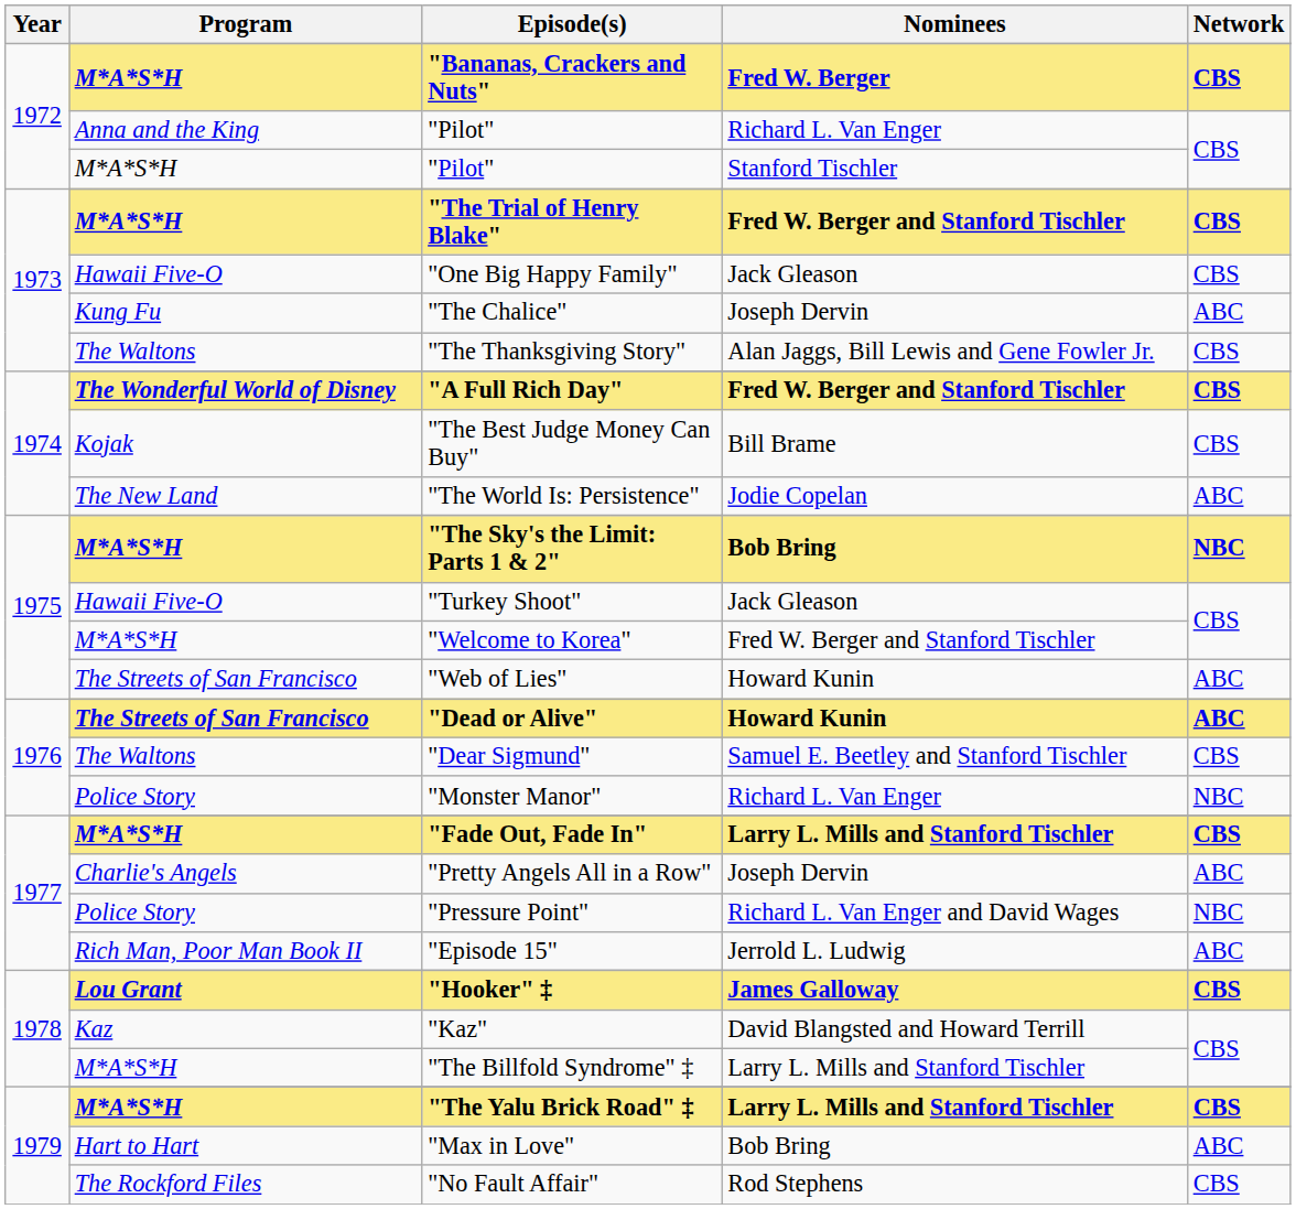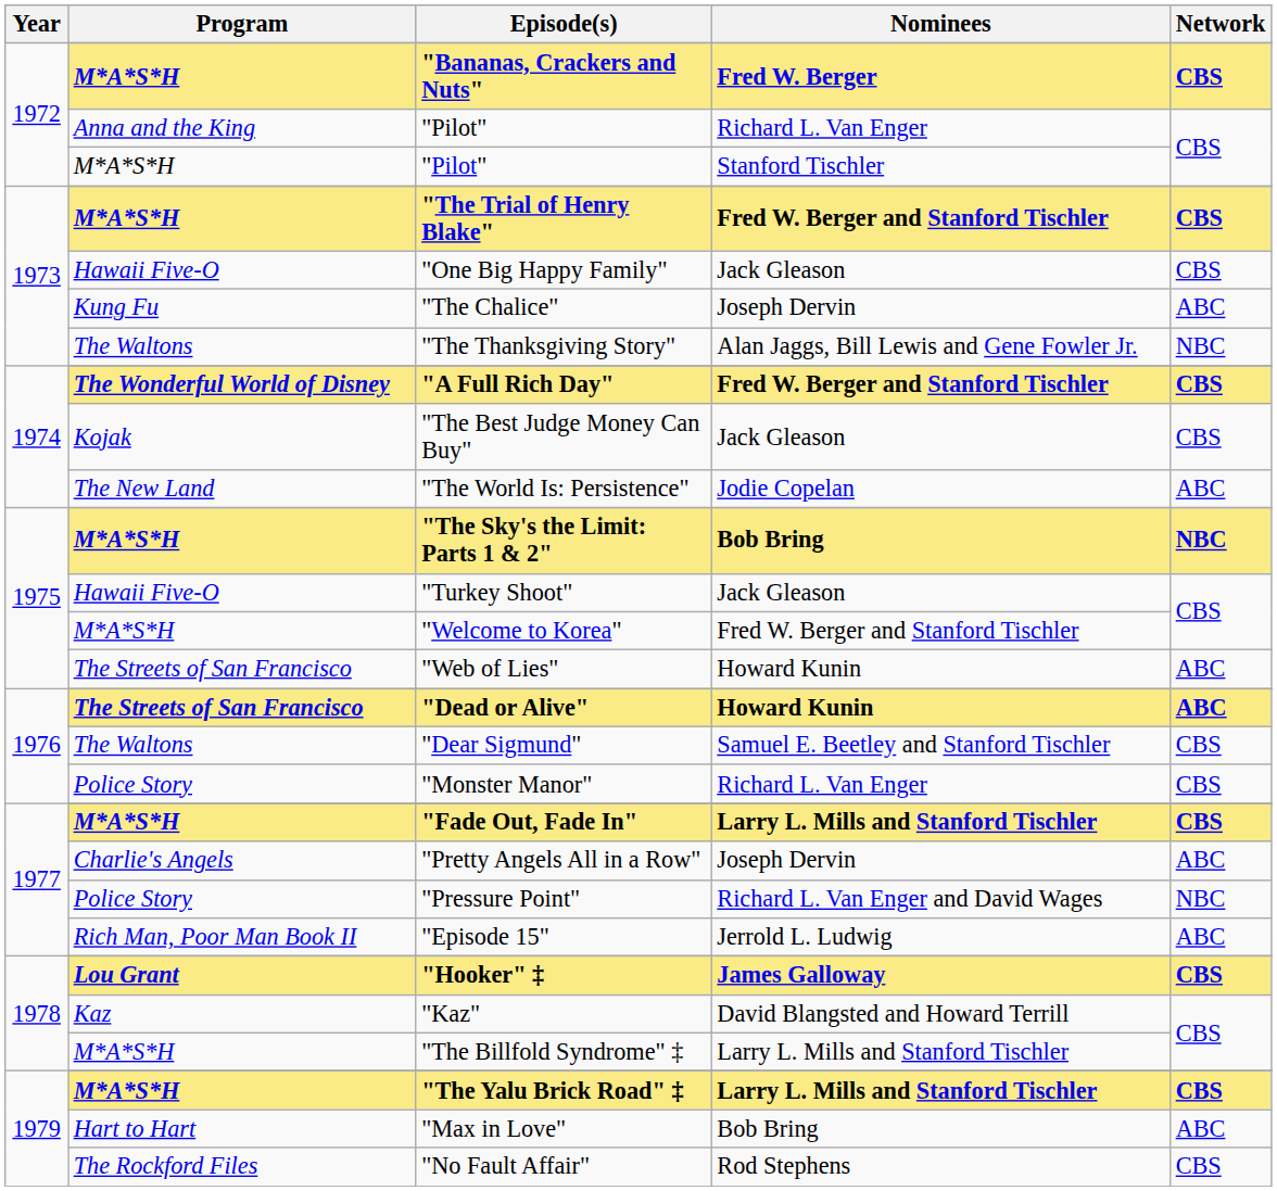 <table class="wikitable" style="width:95%">
 <tr bgcolor="#bebebe">
 <th width="5%">Year</th>
 <th width="30%">Program</th>
 <th width="25%">Episode(s)</th>
 <th width="40%">Nominees</th>
 <th width="10%">Network</th>
 </tr>
 <tr>
 <td rowspan=4 style="text-align:center"><a href='#'>1972</a><br></td>
 </tr>
 <tr style="background:#FAEB86">
 <td><strong><em><a href='#'>M*A*S*H</a></em></strong></td>
 <td><strong>"<a href='#'>Bananas, Crackers and Nuts</a>"</strong></td>
 <td><strong><a href='#'>Fred W. Berger</a></strong></td>
 <td><strong><a href='#'>CBS</a></strong></td>
 </tr>
 <tr>
 <td><em><a href='#'>Anna and the King</a></em></td>
 <td>"Pilot"</td>
 <td><a href='#'>Richard L. Van Enger</a></td>
 <td rowspan="2"><a href='#'>CBS</a></td>
 </tr>
 <tr>
 <td><em>M*A*S*H</em></td>
 <td>"<a href='#'>Pilot</a>"</td>
 <td><a href='#'>Stanford Tischler</a></td>
 </tr>
 <tr>
 <td rowspan=5 style="text-align:center"><a href='#'>1973</a><br></td>
 </tr>
 <tr style="background:#FAEB86">
 <td><strong><em><a href='#'>M*A*S*H</a></em></strong></td>
 <td><strong>"<a href='#'>The Trial of Henry Blake</a>"</strong></td>
 <td><strong>Fred W. Berger and <a href='#'>Stanford Tischler</a></strong></td>
 <td><strong><a href='#'>CBS</a></strong></td>
 </tr>
 <tr>
 <td><em><a href='#'>Hawaii Five-O</a></em></td>
 <td>"One Big Happy Family"</td>
 <td>Jack Gleason</td>
 <td><a href='#'>CBS</a></td>
 </tr>
 <tr>
 <td><em><a href='#'>Kung Fu</a></em></td>
 <td>"The Chalice"</td>
 <td>Joseph Dervin</td>
 <td><a href='#'>ABC</a></td>
 </tr>
 <tr>
 <td><em><a href='#'>The Waltons</a></em></td>
 <td>"The Thanksgiving Story"</td>
 <td>Alan Jaggs, Bill Lewis and <a href='#'>Gene Fowler Jr.</a></td>
-<td><a href='#'>CBS</a></td>
+<td><a href='#'>NBC</a></td>
 </tr>
 <tr>
 <td rowspan=4 style="text-align:center"><a href='#'>1974</a><br></td>
 </tr>
 <tr style="background:#FAEB86">
 <td><strong><em><a href='#'>The Wonderful World of Disney</a></em></strong></td>
 <td><strong>"A Full Rich Day"</strong></td>
 <td><strong>Fred W. Berger and <a href='#'>Stanford Tischler</a></strong></td>
 <td><strong><a href='#'>CBS</a></strong></td>
 </tr>
 <tr>
 <td><em><a href='#'>Kojak</a></em></td>
 <td>"The Best Judge Money Can Buy"</td>
-<td>Bill Brame</td>
+<td>Jack Gleason</td>
 <td><a href='#'>CBS</a></td>
 </tr>
 <tr>
 <td><em><a href='#'>The New Land</a></em></td>
 <td>"The World Is: Persistence"</td>
 <td><a href='#'>Jodie Copelan</a></td>
 <td><a href='#'>ABC</a></td>
 </tr>
 <tr>
 <td rowspan=5 style="text-align:center"><a href='#'>1975</a><br></td>
 </tr>
 <tr style="background:#FAEB86">
 <td><strong><em><a href='#'>M*A*S*H</a></em></strong></td>
 <td><strong>"The Sky's the Limit: Parts 1 & 2"</strong></td>
 <td><strong>Bob Bring</strong></td>
 <td><strong><a href='#'>NBC</a></strong></td>
 </tr>
 <tr>
 <td><em><a href='#'>Hawaii Five-O</a></em></td>
 <td>"Turkey Shoot"</td>
 <td>Jack Gleason</td>
 <td rowspan="2"><a href='#'>CBS</a></td>
 </tr>
 <tr>
 <td><em><a href='#'>M*A*S*H</a></em></td>
 <td>"<a href='#'>Welcome to Korea</a>"</td>
 <td>Fred W. Berger and <a href='#'>Stanford Tischler</a></td>
 </tr>
 <tr>
 <td><em><a href='#'>The Streets of San Francisco</a></em></td>
 <td>"Web of Lies"</td>
 <td>Howard Kunin</td>
 <td><a href='#'>ABC</a></td>
 </tr>
 <tr>
 <td rowspan=4 style="text-align:center"><a href='#'>1976</a><br></td>
 </tr>
 <tr style="background:#FAEB86">
 <td><strong><em><a href='#'>The Streets of San Francisco</a></em></strong></td>
 <td><strong>"Dead or Alive"</strong></td>
 <td><strong>Howard Kunin</strong></td>
 <td><strong><a href='#'>ABC</a></strong></td>
 </tr>
 <tr>
 <td><em><a href='#'>The Waltons</a></em></td>
 <td>"<a href='#'>Dear Sigmund</a>"</td>
 <td><a href='#'>Samuel E. Beetley</a> and <a href='#'>Stanford Tischler</a></td>
 <td><a href='#'>CBS</a></td>
 </tr>
 <tr>
 <td><em><a href='#'>Police Story</a></em></td>
 <td>"Monster Manor"</td>
 <td><a href='#'>Richard L. Van Enger</a></td>
-<td><a href='#'>NBC</a></td>
+<td><a href='#'>CBS</a></td>
 </tr>
 <tr>
 <td rowspan=5 style="text-align:center"><a href='#'>1977</a><br></td>
 </tr>
 <tr style="background:#FAEB86">
 <td><strong><em><a href='#'>M*A*S*H</a></em></strong></td>
 <td><strong>"Fade Out, Fade In"</strong></td>
 <td><strong>Larry L. Mills and <a href='#'>Stanford Tischler</a></strong></td>
 <td><strong><a href='#'>CBS</a></strong></td>
 </tr>
 <tr>
 <td><em><a href='#'>Charlie's Angels</a></em></td>
 <td>"Pretty Angels All in a Row"</td>
 <td>Joseph Dervin</td>
 <td><a href='#'>ABC</a></td>
 </tr>
 <tr>
 <td><em><a href='#'>Police Story</a></em></td>
 <td>"Pressure Point"</td>
 <td><a href='#'>Richard L. Van Enger</a> and David Wages</td>
 <td><a href='#'>NBC</a></td>
 </tr>
 <tr>
 <td><em><a href='#'>Rich Man, Poor Man Book II</a></em></td>
 <td>"Episode 15"</td>
 <td>Jerrold L. Ludwig</td>
 <td><a href='#'>ABC</a></td>
 </tr>
 <tr>
 <td rowspan=4 style="text-align:center"><a href='#'>1978</a><br></td>
 </tr>
 <tr style="background:#FAEB86">
 <td><strong><em><a href='#'>Lou Grant</a></em></strong></td>
 <td><strong>"Hooker" ‡</strong></td>
 <td><strong><a href='#'>James Galloway</a></strong></td>
 <td><strong><a href='#'>CBS</a></strong></td>
 </tr>
 <tr>
 <td><em><a href='#'>Kaz</a></em></td>
 <td>"Kaz"</td>
 <td>David Blangsted and Howard Terrill</td>
 <td rowspan="2"><a href='#'>CBS</a></td>
 </tr>
 <tr>
 <td><em><a href='#'>M*A*S*H</a></em></td>
 <td>"The Billfold Syndrome" ‡</td>
 <td>Larry L. Mills and <a href='#'>Stanford Tischler</a></td>
 </tr>
 <tr>
 <td rowspan=4 style="text-align:center"><a href='#'>1979</a><br></td>
 </tr>
 <tr style="background:#FAEB86">
 <td><strong><em><a href='#'>M*A*S*H</a></em></strong></td>
 <td><strong>"The Yalu Brick Road" ‡</strong></td>
 <td><strong>Larry L. Mills and <a href='#'>Stanford Tischler</a></strong></td>
 <td><strong><a href='#'>CBS</a></strong></td>
 </tr>
 <tr>
 <td><em><a href='#'>Hart to Hart</a></em></td>
 <td>"Max in Love"</td>
 <td>Bob Bring</td>
 <td><a href='#'>ABC</a></td>
 </tr>
 <tr>
 <td><em><a href='#'>The Rockford Files</a></em></td>
 <td>"No Fault Affair"</td>
 <td>Rod Stephens</td>
 <td><a href='#'>CBS</a></td>
 </tr>
 <tr>
 </tr>
 </table>
